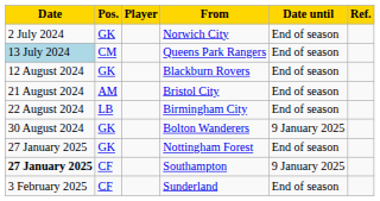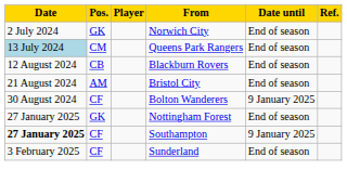 <table class="wikitable plainrowheaders sortable">
 <tr>
 <th style="background:#ffd700;color:#000;">Date</th>
 <th style="background:#ffd700;color:#000;">Pos.</th>
 <th style="background:#ffd700;color:#000;">Player</th>
 <th style="background:#ffd700;color:#000;">From</th>
 <th style="background:#ffd700;color:#000;">Date until</th>
 <th style="background:#ffd700;color:#000;">Ref.</th>
 </tr>
 <tr>
 <td>2 July 2024</td>
 <td><a href='#'>GK</a></td>
 <td></td>
 <td><a href='#'>Norwich City</a></td>
 <td>End of season</td>
 <td></td>
 </tr>
 <tr>
 <td style="background: lightblue;">13 July 2024</td>
 <td><a href='#'>CM</a></td>
 <td></td>
 <td><a href='#'>Queens Park Rangers</a></td>
 <td>End of season</td>
 <td></td>
 </tr>
 <tr>
 <td>12 August 2024</td>
-<td><a href='#'>GK</a></td>
+<td><a href='#'>CB</a></td>
 <td></td>
 <td><a href='#'>Blackburn Rovers</a></td>
 <td>End of season</td>
 <td></td>
 </tr>
 <tr>
 <td>21 August 2024</td>
 <td><a href='#'>AM</a></td>
 <td></td>
 <td><a href='#'>Bristol City</a></td>
 <td>End of season</td>
 <td></td>
 </tr>
 <tr>
-<td>22 August 2024</td>
-<td><a href='#'>LB</a></td>
-<td></td>
-<td><a href='#'>Birmingham City</a></td>
-<td>End of season</td>
-<td></td>
-</tr>
-<tr>
 <td>30 August 2024</td>
-<td><a href='#'>GK</a></td>
+<td><a href='#'>CF</a></td>
 <td></td>
 <td><a href='#'>Bolton Wanderers</a></td>
 <td>9 January 2025</td>
 <td></td>
 </tr>
 <tr>
 <td>27 January 2025</td>
 <td><a href='#'>GK</a></td>
 <td></td>
 <td><a href='#'>Nottingham Forest</a></td>
 <td>End of season</td>
 <td></td>
 </tr>
 <tr>
 <td><strong>27 January 2025</strong></td>
 <td><a href='#'>CF</a></td>
 <td></td>
 <td><a href='#'>Southampton</a></td>
 <td>9 January 2025</td>
 <td></td>
 </tr>
 <tr>
 <td>3 February 2025</td>
 <td><a href='#'>CF</a></td>
 <td></td>
 <td><a href='#'>Sunderland</a></td>
 <td>End of season</td>
 <td></td>
 </tr>
 </table>
